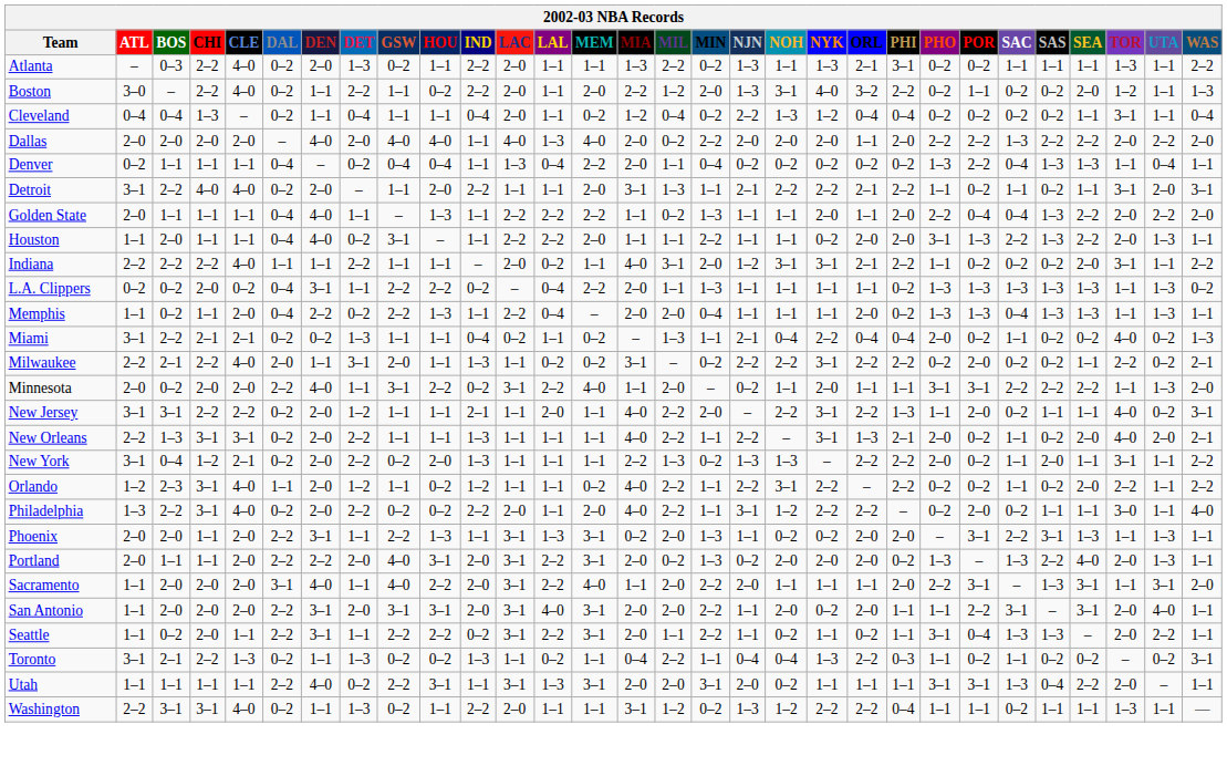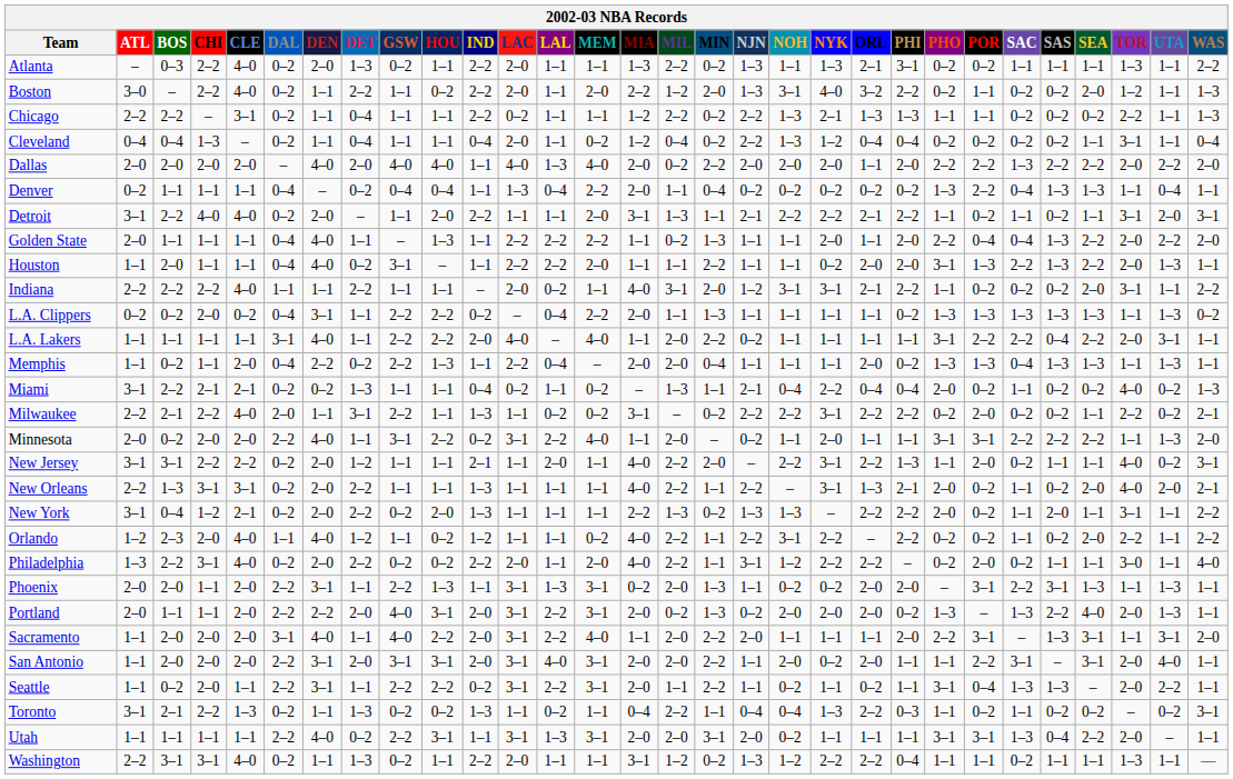 <table class="wikitable" style="font-size:90%; text-align:center;">
 <tr>
 <th colspan=30>2002-03 NBA Records</th>
 </tr>
 <tr>
 <th width=100>Team</th>
 <th style="background:#FF0000;color:#FFFFFF;width=35">ATL</th>
 <th style="background:#006400;color:#FFFFFF;width=35">BOS</th>
 <th style="background:#FF0000;color:#000000;width=35">CHI</th>
 <th style="background:#000000;color:#5787DC;width=35">CLE</th>
 <th style="background:#0055BA;color:#898D8F;width=35">DAL</th>
 <th style="background:#141A44;color:#BC2224;width=35">DEN</th>
 <th style="background:#006BB7;color:#ED164B;width=35">DET</th>
 <th style="background:#072E63;color:#DC5A34;width=35">GSW</th>
 <th style="background:#002366;color:#FF0000;width=35">HOU</th>
 <th style="background:#000080;color:#FFD700;width=35">IND</th>
 <th style="background:#F9160D;color:#1A2E8B;width=35">LAC</th>
 <th style="background:#800080;color:#FFD700;width=35">LAL</th>
 <th style="background:#000000;color:#0CB2AC;width=35">MEM</th>
 <th style="background:#000000;color:#8B0000;width=35">MIA</th>
 <th style="background:#00471B;color:#5C378A;width=35">MIL</th>
 <th style="background:#044D80;color:#000000;width=35">MIN</th>
 <th style="background:#12305B;color:#C4CED4;width=35">NJN</th>
 <th style="background:#0093B1;color:#FDB827;width=35">NOH</th>
 <th style="background:#0000FF;color:#FF8C00;width=35">NYK</th>
 <th style="background:#0000FF;color:#000000;width=35">ORL</th>
 <th style="background:#000000;color:#BB9754;width=35">PHI</th>
 <th style="background:#800080;color:#FF4500;width=35">PHO</th>
 <th style="background:#000000;color:#FF0000;width=35">POR</th>
 <th style="background:#6846A8;color:#FFFFFF;width=35">SAC</th>
 <th style="background:#000000;color:#C0C0C0;width=35">SAS</th>
 <th style="background:#005831;color:#FFC322;width=35">SEA</th>
 <th style="background:#7436BF;color:#BE0F34;width=35">TOR</th>
 <th style="background:#644A9C;color:#149BC7;width=35">UTA</th>
 <th style="background:#044D7D;color:#BC7A44;width=35">WAS</th>
 </tr>
 <tr>
 <td style="text-align:left;"><a href='#'>Atlanta</a></td>
 <td>–</td>
 <td>0–3</td>
 <td>2–2</td>
 <td>4–0</td>
 <td>0–2</td>
 <td>2–0</td>
 <td>1–3</td>
 <td>0–2</td>
 <td>1–1</td>
 <td>2–2</td>
 <td>2–0</td>
 <td>1–1</td>
 <td>1–1</td>
 <td>1–3</td>
 <td>2–2</td>
 <td>0–2</td>
 <td>1–3</td>
 <td>1–1</td>
 <td>1–3</td>
 <td>2–1</td>
 <td>3–1</td>
 <td>0–2</td>
 <td>0–2</td>
 <td>1–1</td>
 <td>1–1</td>
 <td>1–1</td>
 <td>1–3</td>
 <td>1–1</td>
 <td>2–2</td>
 </tr>
 <tr>
 <td style="text-align:left;"><a href='#'>Boston</a></td>
 <td>3–0</td>
 <td>–</td>
 <td>2–2</td>
 <td>4–0</td>
 <td>0–2</td>
 <td>1–1</td>
 <td>2–2</td>
 <td>1–1</td>
 <td>0–2</td>
 <td>2–2</td>
 <td>2–0</td>
 <td>1–1</td>
 <td>2–0</td>
 <td>2–2</td>
 <td>1–2</td>
 <td>2–0</td>
 <td>1–3</td>
 <td>3–1</td>
 <td>4–0</td>
 <td>3–2</td>
 <td>2–2</td>
 <td>0–2</td>
 <td>1–1</td>
 <td>0–2</td>
 <td>0–2</td>
 <td>2–0</td>
 <td>1–2</td>
+<td>1–1</td>
+<td>1–3</td>
+</tr>
+<tr>
+<td style="text-align:left;"><a href='#'>Chicago</a></td>
+<td>2–2</td>
+<td>2–2</td>
+<td>–</td>
+<td>3–1</td>
+<td>0–2</td>
+<td>1–1</td>
+<td>0–4</td>
+<td>1–1</td>
+<td>1–1</td>
+<td>2–2</td>
+<td>0–2</td>
+<td>1–1</td>
+<td>1–1</td>
+<td>1–2</td>
+<td>2–2</td>
+<td>0–2</td>
+<td>2–2</td>
+<td>1–3</td>
+<td>2–1</td>
+<td>1–3</td>
+<td>1–3</td>
+<td>1–1</td>
+<td>1–1</td>
+<td>0–2</td>
+<td>0–2</td>
+<td>0–2</td>
+<td>2–2</td>
 <td>1–1</td>
 <td>1–3</td>
 </tr>
 <tr>
 <td style="text-align:left;"><a href='#'>Cleveland</a></td>
 <td>0–4</td>
 <td>0–4</td>
 <td>1–3</td>
 <td>–</td>
 <td>0–2</td>
 <td>1–1</td>
 <td>0–4</td>
 <td>1–1</td>
 <td>1–1</td>
 <td>0–4</td>
 <td>2–0</td>
 <td>1–1</td>
 <td>0–2</td>
 <td>1–2</td>
 <td>0–4</td>
 <td>0–2</td>
 <td>2–2</td>
 <td>1–3</td>
 <td>1–2</td>
 <td>0–4</td>
 <td>0–4</td>
 <td>0–2</td>
 <td>0–2</td>
 <td>0–2</td>
 <td>0–2</td>
 <td>1–1</td>
 <td>3–1</td>
 <td>1–1</td>
 <td>0–4</td>
 </tr>
 <tr>
 <td style="text-align:left;"><a href='#'>Dallas</a></td>
 <td>2–0</td>
 <td>2–0</td>
 <td>2–0</td>
 <td>2–0</td>
 <td>–</td>
 <td>4–0</td>
 <td>2–0</td>
 <td>4–0</td>
 <td>4–0</td>
 <td>1–1</td>
 <td>4–0</td>
 <td>1–3</td>
 <td>4–0</td>
 <td>2–0</td>
 <td>0–2</td>
 <td>2–2</td>
 <td>2–0</td>
 <td>2–0</td>
 <td>2–0</td>
 <td>1–1</td>
 <td>2–0</td>
 <td>2–2</td>
 <td>2–2</td>
 <td>1–3</td>
 <td>2–2</td>
 <td>2–2</td>
 <td>2–0</td>
 <td>2–2</td>
 <td>2–0</td>
 </tr>
 <tr>
 <td style="text-align:left;"><a href='#'>Denver</a></td>
 <td>0–2</td>
 <td>1–1</td>
 <td>1–1</td>
 <td>1–1</td>
 <td>0–4</td>
 <td>–</td>
 <td>0–2</td>
 <td>0–4</td>
 <td>0–4</td>
 <td>1–1</td>
 <td>1–3</td>
 <td>0–4</td>
 <td>2–2</td>
 <td>2–0</td>
 <td>1–1</td>
 <td>0–4</td>
 <td>0–2</td>
 <td>0–2</td>
 <td>0–2</td>
 <td>0–2</td>
 <td>0–2</td>
 <td>1–3</td>
 <td>2–2</td>
 <td>0–4</td>
 <td>1–3</td>
 <td>1–3</td>
 <td>1–1</td>
 <td>0–4</td>
 <td>1–1</td>
 </tr>
 <tr>
 <td style="text-align:left;"><a href='#'>Detroit</a></td>
 <td>3–1</td>
 <td>2–2</td>
 <td>4–0</td>
 <td>4–0</td>
 <td>0–2</td>
 <td>2–0</td>
 <td>–</td>
 <td>1–1</td>
 <td>2–0</td>
 <td>2–2</td>
 <td>1–1</td>
 <td>1–1</td>
 <td>2–0</td>
 <td>3–1</td>
 <td>1–3</td>
 <td>1–1</td>
 <td>2–1</td>
 <td>2–2</td>
 <td>2–2</td>
 <td>2–1</td>
 <td>2–2</td>
 <td>1–1</td>
 <td>0–2</td>
 <td>1–1</td>
 <td>0–2</td>
 <td>1–1</td>
 <td>3–1</td>
 <td>2–0</td>
 <td>3–1</td>
 </tr>
 <tr>
 <td style="text-align:left;"><a href='#'>Golden State</a></td>
 <td>2–0</td>
 <td>1–1</td>
 <td>1–1</td>
 <td>1–1</td>
 <td>0–4</td>
 <td>4–0</td>
 <td>1–1</td>
 <td>–</td>
 <td>1–3</td>
 <td>1–1</td>
 <td>2–2</td>
 <td>2–2</td>
 <td>2–2</td>
 <td>1–1</td>
 <td>0–2</td>
 <td>1–3</td>
 <td>1–1</td>
 <td>1–1</td>
 <td>2–0</td>
 <td>1–1</td>
 <td>2–0</td>
 <td>2–2</td>
 <td>0–4</td>
 <td>0–4</td>
 <td>1–3</td>
 <td>2–2</td>
 <td>2–0</td>
 <td>2–2</td>
 <td>2–0</td>
 </tr>
 <tr>
 <td style="text-align:left;"><a href='#'>Houston</a></td>
 <td>1–1</td>
 <td>2–0</td>
 <td>1–1</td>
 <td>1–1</td>
 <td>0–4</td>
 <td>4–0</td>
 <td>0–2</td>
 <td>3–1</td>
 <td>–</td>
 <td>1–1</td>
 <td>2–2</td>
 <td>2–2</td>
 <td>2–0</td>
 <td>1–1</td>
 <td>1–1</td>
 <td>2–2</td>
 <td>1–1</td>
 <td>1–1</td>
 <td>0–2</td>
 <td>2–0</td>
 <td>2–0</td>
 <td>3–1</td>
 <td>1–3</td>
 <td>2–2</td>
 <td>1–3</td>
 <td>2–2</td>
 <td>2–0</td>
 <td>1–3</td>
 <td>1–1</td>
 </tr>
 <tr>
 <td style="text-align:left;"><a href='#'>Indiana</a></td>
 <td>2–2</td>
 <td>2–2</td>
 <td>2–2</td>
 <td>4–0</td>
 <td>1–1</td>
 <td>1–1</td>
 <td>2–2</td>
 <td>1–1</td>
 <td>1–1</td>
 <td>–</td>
 <td>2–0</td>
 <td>0–2</td>
 <td>1–1</td>
 <td>4–0</td>
 <td>3–1</td>
 <td>2–0</td>
 <td>1–2</td>
 <td>3–1</td>
 <td>3–1</td>
 <td>2–1</td>
 <td>2–2</td>
 <td>1–1</td>
 <td>0–2</td>
 <td>0–2</td>
 <td>0–2</td>
 <td>2–0</td>
 <td>3–1</td>
 <td>1–1</td>
 <td>2–2</td>
 </tr>
 <tr>
 <td style="text-align:left;"><a href='#'>L.A. Clippers</a></td>
 <td>0–2</td>
 <td>0–2</td>
 <td>2–0</td>
 <td>0–2</td>
 <td>0–4</td>
 <td>3–1</td>
 <td>1–1</td>
 <td>2–2</td>
 <td>2–2</td>
 <td>0–2</td>
 <td>–</td>
 <td>0–4</td>
 <td>2–2</td>
 <td>2–0</td>
 <td>1–1</td>
 <td>1–3</td>
 <td>1–1</td>
 <td>1–1</td>
 <td>1–1</td>
 <td>1–1</td>
 <td>0–2</td>
 <td>1–3</td>
 <td>1–3</td>
 <td>1–3</td>
 <td>1–3</td>
 <td>1–3</td>
 <td>1–1</td>
 <td>1–3</td>
 <td>0–2</td>
 </tr>
 <tr>
+<td style="text-align:left;"><a href='#'>L.A. Lakers</a></td>
+<td>1–1</td>
+<td>1–1</td>
+<td>1–1</td>
+<td>1–1</td>
+<td>3–1</td>
+<td>4–0</td>
+<td>1–1</td>
+<td>2–2</td>
+<td>2–2</td>
+<td>2–0</td>
+<td>4–0</td>
+<td>–</td>
+<td>4–0</td>
+<td>1–1</td>
+<td>2–0</td>
+<td>2–2</td>
+<td>0–2</td>
+<td>1–1</td>
+<td>1–1</td>
+<td>1–1</td>
+<td>1–1</td>
+<td>3–1</td>
+<td>2–2</td>
+<td>2–2</td>
+<td>0–4</td>
+<td>2–2</td>
+<td>2–0</td>
+<td>3–1</td>
+<td>1–1</td>
+</tr>
+<tr>
 <td style="text-align:left;"><a href='#'>Memphis</a></td>
 <td>1–1</td>
 <td>0–2</td>
 <td>1–1</td>
 <td>2–0</td>
 <td>0–4</td>
 <td>2–2</td>
 <td>0–2</td>
 <td>2–2</td>
 <td>1–3</td>
 <td>1–1</td>
 <td>2–2</td>
 <td>0–4</td>
 <td>–</td>
 <td>2–0</td>
 <td>2–0</td>
 <td>0–4</td>
 <td>1–1</td>
 <td>1–1</td>
 <td>1–1</td>
 <td>2–0</td>
 <td>0–2</td>
 <td>1–3</td>
 <td>1–3</td>
 <td>0–4</td>
 <td>1–3</td>
 <td>1–3</td>
 <td>1–1</td>
 <td>1–3</td>
 <td>1–1</td>
 </tr>
 <tr>
 <td style="text-align:left;"><a href='#'>Miami</a></td>
 <td>3–1</td>
 <td>2–2</td>
 <td>2–1</td>
 <td>2–1</td>
 <td>0–2</td>
 <td>0–2</td>
 <td>1–3</td>
 <td>1–1</td>
 <td>1–1</td>
 <td>0–4</td>
 <td>0–2</td>
 <td>1–1</td>
 <td>0–2</td>
 <td>–</td>
 <td>1–3</td>
 <td>1–1</td>
 <td>2–1</td>
 <td>0–4</td>
 <td>2–2</td>
 <td>0–4</td>
 <td>0–4</td>
 <td>2–0</td>
 <td>0–2</td>
 <td>1–1</td>
 <td>0–2</td>
 <td>0–2</td>
 <td>4–0</td>
 <td>0–2</td>
 <td>1–3</td>
 </tr>
 <tr>
 <td style="text-align:left;"><a href='#'>Milwaukee</a></td>
 <td>2–2</td>
 <td>2–1</td>
 <td>2–2</td>
 <td>4–0</td>
 <td>2–0</td>
 <td>1–1</td>
 <td>3–1</td>
-<td>2–0</td>
+<td>2–2</td>
 <td>1–1</td>
 <td>1–3</td>
 <td>1–1</td>
 <td>0–2</td>
 <td>0–2</td>
 <td>3–1</td>
 <td>–</td>
 <td>0–2</td>
 <td>2–2</td>
 <td>2–2</td>
 <td>3–1</td>
 <td>2–2</td>
 <td>2–2</td>
 <td>0–2</td>
 <td>2–0</td>
 <td>0–2</td>
 <td>0–2</td>
 <td>1–1</td>
 <td>2–2</td>
 <td>0–2</td>
 <td>2–1</td>
 </tr>
 <tr>
 <td style="text-align:left;">Minnesota</td>
 <td>2–0</td>
 <td>0–2</td>
 <td>2–0</td>
 <td>2–0</td>
 <td>2–2</td>
 <td>4–0</td>
 <td>1–1</td>
 <td>3–1</td>
 <td>2–2</td>
 <td>0–2</td>
 <td>3–1</td>
 <td>2–2</td>
 <td>4–0</td>
 <td>1–1</td>
 <td>2–0</td>
 <td>–</td>
 <td>0–2</td>
 <td>1–1</td>
 <td>2–0</td>
 <td>1–1</td>
 <td>1–1</td>
 <td>3–1</td>
 <td>3–1</td>
 <td>2–2</td>
 <td>2–2</td>
 <td>2–2</td>
 <td>1–1</td>
 <td>1–3</td>
 <td>2–0</td>
 </tr>
 <tr>
 <td style="text-align:left;"><a href='#'>New Jersey</a></td>
 <td>3–1</td>
 <td>3–1</td>
 <td>2–2</td>
 <td>2–2</td>
 <td>0–2</td>
 <td>2–0</td>
 <td>1–2</td>
 <td>1–1</td>
 <td>1–1</td>
 <td>2–1</td>
 <td>1–1</td>
 <td>2–0</td>
 <td>1–1</td>
 <td>4–0</td>
 <td>2–2</td>
 <td>2–0</td>
 <td>–</td>
 <td>2–2</td>
 <td>3–1</td>
 <td>2–2</td>
 <td>1–3</td>
 <td>1–1</td>
 <td>2–0</td>
 <td>0–2</td>
 <td>1–1</td>
 <td>1–1</td>
 <td>4–0</td>
 <td>0–2</td>
 <td>3–1</td>
 </tr>
 <tr>
 <td style="text-align:left;"><a href='#'>New Orleans</a></td>
 <td>2–2</td>
 <td>1–3</td>
 <td>3–1</td>
 <td>3–1</td>
 <td>0–2</td>
 <td>2–0</td>
 <td>2–2</td>
 <td>1–1</td>
 <td>1–1</td>
 <td>1–3</td>
 <td>1–1</td>
 <td>1–1</td>
 <td>1–1</td>
 <td>4–0</td>
 <td>2–2</td>
 <td>1–1</td>
 <td>2–2</td>
 <td>–</td>
 <td>3–1</td>
 <td>1–3</td>
 <td>2–1</td>
 <td>2–0</td>
 <td>0–2</td>
 <td>1–1</td>
 <td>0–2</td>
 <td>2–0</td>
 <td>4–0</td>
 <td>2–0</td>
 <td>2–1</td>
 </tr>
 <tr>
 <td style="text-align:left;"><a href='#'>New York</a></td>
 <td>3–1</td>
 <td>0–4</td>
 <td>1–2</td>
 <td>2–1</td>
 <td>0–2</td>
 <td>2–0</td>
 <td>2–2</td>
 <td>0–2</td>
 <td>2–0</td>
 <td>1–3</td>
 <td>1–1</td>
 <td>1–1</td>
 <td>1–1</td>
 <td>2–2</td>
 <td>1–3</td>
 <td>0–2</td>
 <td>1–3</td>
 <td>1–3</td>
 <td>–</td>
 <td>2–2</td>
 <td>2–2</td>
 <td>2–0</td>
 <td>0–2</td>
 <td>1–1</td>
 <td>2–0</td>
 <td>1–1</td>
 <td>3–1</td>
 <td>1–1</td>
 <td>2–2</td>
 </tr>
 <tr>
 <td style="text-align:left;"><a href='#'>Orlando</a></td>
 <td>1–2</td>
 <td>2–3</td>
-<td>3–1</td>
+<td>2–0</td>
 <td>4–0</td>
 <td>1–1</td>
-<td>2–0</td>
+<td>4–0</td>
 <td>1–2</td>
 <td>1–1</td>
 <td>0–2</td>
 <td>1–2</td>
 <td>1–1</td>
 <td>1–1</td>
 <td>0–2</td>
 <td>4–0</td>
 <td>2–2</td>
 <td>1–1</td>
 <td>2–2</td>
 <td>3–1</td>
 <td>2–2</td>
 <td>–</td>
 <td>2–2</td>
 <td>0–2</td>
 <td>0–2</td>
 <td>1–1</td>
 <td>0–2</td>
 <td>2–0</td>
 <td>2–2</td>
 <td>1–1</td>
 <td>2–2</td>
 </tr>
 <tr>
 <td style="text-align:left;"><a href='#'>Philadelphia</a></td>
 <td>1–3</td>
 <td>2–2</td>
 <td>3–1</td>
 <td>4–0</td>
 <td>0–2</td>
 <td>2–0</td>
 <td>2–2</td>
 <td>0–2</td>
 <td>0–2</td>
 <td>2–2</td>
 <td>2–0</td>
 <td>1–1</td>
 <td>2–0</td>
 <td>4–0</td>
 <td>2–2</td>
 <td>1–1</td>
 <td>3–1</td>
 <td>1–2</td>
 <td>2–2</td>
 <td>2–2</td>
 <td>–</td>
 <td>0–2</td>
 <td>2–0</td>
 <td>0–2</td>
 <td>1–1</td>
 <td>1–1</td>
 <td>3–0</td>
 <td>1–1</td>
 <td>4–0</td>
 </tr>
 <tr>
 <td style="text-align:left;"><a href='#'>Phoenix</a></td>
 <td>2–0</td>
 <td>2–0</td>
 <td>1–1</td>
 <td>2–0</td>
 <td>2–2</td>
 <td>3–1</td>
 <td>1–1</td>
 <td>2–2</td>
 <td>1–3</td>
 <td>1–1</td>
 <td>3–1</td>
 <td>1–3</td>
 <td>3–1</td>
 <td>0–2</td>
 <td>2–0</td>
 <td>1–3</td>
 <td>1–1</td>
 <td>0–2</td>
 <td>0–2</td>
 <td>2–0</td>
 <td>2–0</td>
 <td>–</td>
 <td>3–1</td>
 <td>2–2</td>
 <td>3–1</td>
 <td>1–3</td>
 <td>1–1</td>
 <td>1–3</td>
 <td>1–1</td>
 </tr>
 <tr>
 <td style="text-align:left;"><a href='#'>Portland</a></td>
 <td>2–0</td>
 <td>1–1</td>
 <td>1–1</td>
 <td>2–0</td>
 <td>2–2</td>
 <td>2–2</td>
 <td>2–0</td>
 <td>4–0</td>
 <td>3–1</td>
 <td>2–0</td>
 <td>3–1</td>
 <td>2–2</td>
 <td>3–1</td>
 <td>2–0</td>
 <td>0–2</td>
 <td>1–3</td>
 <td>0–2</td>
 <td>2–0</td>
 <td>2–0</td>
 <td>2–0</td>
 <td>0–2</td>
 <td>1–3</td>
 <td>–</td>
 <td>1–3</td>
 <td>2–2</td>
 <td>4–0</td>
 <td>2–0</td>
 <td>1–3</td>
 <td>1–1</td>
 </tr>
 <tr>
 <td style="text-align:left;"><a href='#'>Sacramento</a></td>
 <td>1–1</td>
 <td>2–0</td>
 <td>2–0</td>
 <td>2–0</td>
 <td>3–1</td>
 <td>4–0</td>
 <td>1–1</td>
 <td>4–0</td>
 <td>2–2</td>
 <td>2–0</td>
 <td>3–1</td>
 <td>2–2</td>
 <td>4–0</td>
 <td>1–1</td>
 <td>2–0</td>
 <td>2–2</td>
 <td>2–0</td>
 <td>1–1</td>
 <td>1–1</td>
 <td>1–1</td>
 <td>2–0</td>
 <td>2–2</td>
 <td>3–1</td>
 <td>–</td>
 <td>1–3</td>
 <td>3–1</td>
 <td>1–1</td>
 <td>3–1</td>
 <td>2–0</td>
 </tr>
 <tr>
 <td style="text-align:left;"><a href='#'>San Antonio</a></td>
 <td>1–1</td>
 <td>2–0</td>
 <td>2–0</td>
 <td>2–0</td>
 <td>2–2</td>
 <td>3–1</td>
 <td>2–0</td>
 <td>3–1</td>
 <td>3–1</td>
 <td>2–0</td>
 <td>3–1</td>
 <td>4–0</td>
 <td>3–1</td>
 <td>2–0</td>
 <td>2–0</td>
 <td>2–2</td>
 <td>1–1</td>
 <td>2–0</td>
 <td>0–2</td>
 <td>2–0</td>
 <td>1–1</td>
 <td>1–1</td>
 <td>2–2</td>
 <td>3–1</td>
 <td>–</td>
 <td>3–1</td>
 <td>2–0</td>
 <td>4–0</td>
 <td>1–1</td>
 </tr>
 <tr>
 <td style="text-align:left;"><a href='#'>Seattle</a></td>
 <td>1–1</td>
 <td>0–2</td>
 <td>2–0</td>
 <td>1–1</td>
 <td>2–2</td>
 <td>3–1</td>
 <td>1–1</td>
 <td>2–2</td>
 <td>2–2</td>
 <td>0–2</td>
 <td>3–1</td>
 <td>2–2</td>
 <td>3–1</td>
 <td>2–0</td>
 <td>1–1</td>
 <td>2–2</td>
 <td>1–1</td>
 <td>0–2</td>
 <td>1–1</td>
 <td>0–2</td>
 <td>1–1</td>
 <td>3–1</td>
 <td>0–4</td>
 <td>1–3</td>
 <td>1–3</td>
 <td>–</td>
 <td>2–0</td>
 <td>2–2</td>
 <td>1–1</td>
 </tr>
 <tr>
 <td style="text-align:left;"><a href='#'>Toronto</a></td>
 <td>3–1</td>
 <td>2–1</td>
 <td>2–2</td>
 <td>1–3</td>
 <td>0–2</td>
 <td>1–1</td>
 <td>1–3</td>
 <td>0–2</td>
 <td>0–2</td>
 <td>1–3</td>
 <td>1–1</td>
 <td>0–2</td>
 <td>1–1</td>
 <td>0–4</td>
 <td>2–2</td>
 <td>1–1</td>
 <td>0–4</td>
 <td>0–4</td>
 <td>1–3</td>
 <td>2–2</td>
 <td>0–3</td>
 <td>1–1</td>
 <td>0–2</td>
 <td>1–1</td>
 <td>0–2</td>
 <td>0–2</td>
 <td>–</td>
 <td>0–2</td>
 <td>3–1</td>
 </tr>
 <tr>
 <td style="text-align:left;"><a href='#'>Utah</a></td>
 <td>1–1</td>
 <td>1–1</td>
 <td>1–1</td>
 <td>1–1</td>
 <td>2–2</td>
 <td>4–0</td>
 <td>0–2</td>
 <td>2–2</td>
 <td>3–1</td>
 <td>1–1</td>
 <td>3–1</td>
 <td>1–3</td>
 <td>3–1</td>
 <td>2–0</td>
 <td>2–0</td>
 <td>3–1</td>
 <td>2–0</td>
 <td>0–2</td>
 <td>1–1</td>
 <td>1–1</td>
 <td>1–1</td>
 <td>3–1</td>
 <td>3–1</td>
 <td>1–3</td>
 <td>0–4</td>
 <td>2–2</td>
 <td>2–0</td>
 <td>–</td>
 <td>1–1</td>
 </tr>
 <tr>
 <td style="text-align:left;"><a href='#'>Washington</a></td>
 <td>2–2</td>
 <td>3–1</td>
 <td>3–1</td>
 <td>4–0</td>
 <td>0–2</td>
 <td>1–1</td>
 <td>1–3</td>
 <td>0–2</td>
 <td>1–1</td>
 <td>2–2</td>
 <td>2–0</td>
 <td>1–1</td>
 <td>1–1</td>
 <td>3–1</td>
 <td>1–2</td>
 <td>0–2</td>
 <td>1–3</td>
 <td>1–2</td>
 <td>2–2</td>
 <td>2–2</td>
 <td>0–4</td>
 <td>1–1</td>
 <td>1–1</td>
 <td>0–2</td>
 <td>1–1</td>
 <td>1–1</td>
 <td>1–3</td>
 <td>1–1</td>
 <td>—</td>
 </tr>
 </table>
